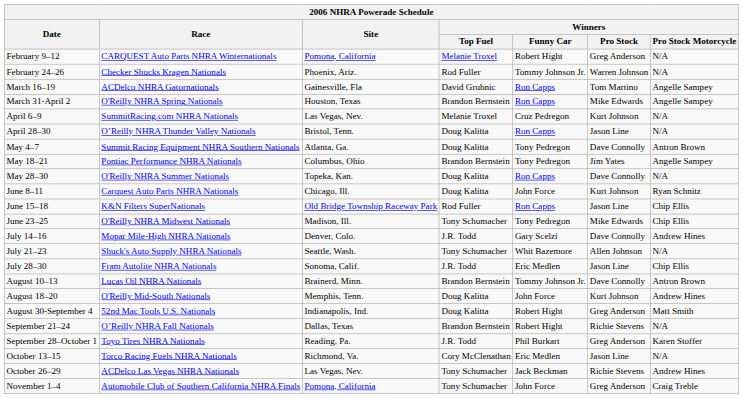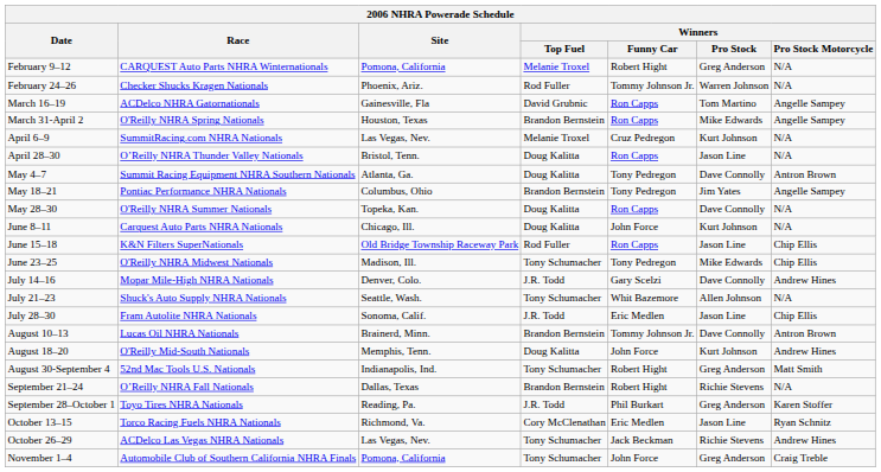 <table class="wikitable" style="font-size:90%;">
 <tr>
 <th colspan="8">2006 NHRA Powerade Schedule</th>
 </tr>
 <tr>
 <th rowspan="2">Date</th>
 <th rowspan="2">Race</th>
 <th rowspan="2">Site</th>
 <th colspan="4">Winners</th>
 </tr>
 <tr>
 <th>Top Fuel</th>
 <th>Funny Car</th>
 <th>Pro Stock</th>
 <th>Pro Stock Motorcycle</th>
 </tr>
 <tr>
 <td>February 9–12</td>
 <td><a href='#'>CARQUEST Auto Parts NHRA Winternationals</a></td>
 <td><a href='#'>Pomona, California</a></td>
 <td><a href='#'>Melanie Troxel</a></td>
 <td>Robert Hight</td>
 <td>Greg Anderson</td>
 <td>N/A</td>
 </tr>
 <tr>
 <td>February 24–26</td>
 <td><a href='#'>Checker Shucks Kragen Nationals</a></td>
 <td>Phoenix, Ariz.</td>
 <td>Rod Fuller</td>
 <td>Tommy Johnson Jr.</td>
 <td>Warren Johnson</td>
 <td>N/A</td>
 </tr>
 <tr>
 <td>March 16–19</td>
 <td><a href='#'>ACDelco NHRA Gatornationals</a></td>
 <td>Gainesville, Fla</td>
 <td>David Grubnic</td>
 <td><a href='#'>Ron Capps</a></td>
 <td>Tom Martino</td>
 <td>Angelle Sampey</td>
 </tr>
 <tr>
 <td>March 31-April 2</td>
 <td><a href='#'>O'Reilly NHRA Spring Nationals</a></td>
 <td>Houston, Texas</td>
 <td>Brandon Bernstein</td>
 <td><a href='#'>Ron Capps</a></td>
 <td>Mike Edwards</td>
 <td>Angelle Sampey</td>
 </tr>
 <tr>
 <td>April 6–9</td>
 <td><a href='#'>SummitRacing.com NHRA Nationals</a></td>
 <td>Las Vegas, Nev.</td>
 <td>Melanie Troxel</td>
 <td>Cruz Pedregon</td>
 <td>Kurt Johnson</td>
 <td>N/A</td>
 </tr>
 <tr>
 <td>April 28–30</td>
 <td><a href='#'>O’Reilly NHRA Thunder Valley Nationals</a></td>
 <td>Bristol, Tenn.</td>
 <td>Doug Kalitta</td>
 <td><a href='#'>Ron Capps</a></td>
 <td>Jason Line</td>
 <td>N/A</td>
 </tr>
 <tr>
 <td>May 4–7</td>
 <td><a href='#'>Summit Racing Equipment NHRA Southern Nationals</a></td>
 <td>Atlanta, Ga.</td>
 <td>Doug Kalitta</td>
 <td>Tony Pedregon</td>
 <td>Dave Connolly</td>
 <td>Antron Brown</td>
 </tr>
 <tr>
 <td>May 18–21</td>
 <td><a href='#'>Pontiac Performance NHRA Nationals</a></td>
 <td>Columbus, Ohio</td>
 <td>Brandon Bernstein</td>
 <td>Tony Pedregon</td>
 <td>Jim Yates</td>
 <td>Angelle Sampey</td>
 </tr>
 <tr>
 <td>May 28–30</td>
 <td><a href='#'>O'Reilly NHRA Summer Nationals</a></td>
 <td>Topeka, Kan.</td>
 <td>Doug Kalitta</td>
 <td><a href='#'>Ron Capps</a></td>
 <td>Dave Connolly</td>
 <td>N/A</td>
 </tr>
 <tr>
 <td>June 8–11</td>
 <td><a href='#'>Carquest Auto Parts NHRA Nationals</a></td>
 <td>Chicago, Ill.</td>
 <td>Doug Kalitta</td>
 <td>John Force</td>
 <td>Kurt Johnson</td>
-<td>Ryan Schnitz</td>
+<td>N/A</td>
 </tr>
 <tr>
 <td>June 15–18</td>
 <td><a href='#'>K&N Filters SuperNationals</a></td>
 <td><a href='#'>Old Bridge Township Raceway Park</a></td>
 <td>Rod Fuller</td>
 <td><a href='#'>Ron Capps</a></td>
 <td>Jason Line</td>
 <td>Chip Ellis</td>
 </tr>
 <tr>
 <td>June 23–25</td>
 <td><a href='#'>O'Reilly NHRA Midwest Nationals</a></td>
 <td>Madison, Ill.</td>
 <td>Tony Schumacher</td>
 <td>Tony Pedregon</td>
 <td>Mike Edwards</td>
 <td>Chip Ellis</td>
 </tr>
 <tr>
 <td>July 14–16</td>
 <td><a href='#'>Mopar Mile-High NHRA Nationals</a></td>
 <td>Denver, Colo.</td>
 <td>J.R. Todd</td>
 <td>Gary Scelzi</td>
 <td>Dave Connolly</td>
 <td>Andrew Hines</td>
 </tr>
 <tr>
 <td>July 21–23</td>
 <td><a href='#'>Shuck's Auto Supply NHRA Nationals</a></td>
 <td>Seattle, Wash.</td>
 <td>Tony Schumacher</td>
 <td>Whit Bazemore</td>
 <td>Allen Johnson</td>
 <td>N/A</td>
 </tr>
 <tr>
 <td>July 28–30</td>
 <td><a href='#'>Fram Autolite NHRA Nationals</a></td>
 <td>Sonoma, Calif.</td>
 <td>J.R. Todd</td>
 <td>Eric Medlen</td>
 <td>Jason Line</td>
 <td>Chip Ellis</td>
 </tr>
 <tr>
 <td>August 10–13</td>
 <td><a href='#'>Lucas Oil NHRA Nationals</a></td>
 <td>Brainerd, Minn.</td>
 <td>Brandon Bernstein</td>
 <td>Tommy Johnson Jr.</td>
 <td>Dave Connolly</td>
 <td>Antron Brown</td>
 </tr>
 <tr>
 <td>August 18–20</td>
 <td><a href='#'>O'Reilly Mid-South Nationals</a></td>
 <td>Memphis, Tenn.</td>
 <td>Doug Kalitta</td>
 <td>John Force</td>
 <td>Kurt Johnson</td>
 <td>Andrew Hines</td>
 </tr>
 <tr>
 <td>August 30-September 4</td>
 <td><a href='#'>52nd Mac Tools U.S. Nationals</a></td>
 <td>Indianapolis, Ind.</td>
-<td>Doug Kalitta</td>
+<td>Tony Schumacher</td>
 <td>Robert Hight</td>
 <td>Greg Anderson</td>
 <td>Matt Smith</td>
 </tr>
 <tr>
 <td>September 21–24</td>
 <td><a href='#'>O’Reilly NHRA Fall Nationals</a></td>
 <td>Dallas, Texas</td>
 <td>Brandon Bernstein</td>
 <td>Robert Hight</td>
 <td>Richie Stevens</td>
 <td>N/A</td>
 </tr>
 <tr>
 <td>September 28–October 1</td>
 <td><a href='#'>Toyo Tires NHRA Nationals</a></td>
 <td>Reading, Pa.</td>
 <td>J.R. Todd</td>
 <td>Phil Burkart</td>
 <td>Greg Anderson</td>
 <td>Karen Stoffer</td>
 </tr>
 <tr>
 <td>October 13–15</td>
 <td><a href='#'>Torco Racing Fuels NHRA Nationals</a></td>
 <td>Richmond, Va.</td>
 <td>Cory McClenathan</td>
 <td>Eric Medlen</td>
 <td>Jason Line</td>
-<td>N/A</td>
+<td>Ryan Schnitz</td>
 </tr>
 <tr>
 <td>October 26–29</td>
 <td><a href='#'>ACDelco Las Vegas NHRA Nationals</a></td>
 <td>Las Vegas, Nev.</td>
 <td>Tony Schumacher</td>
 <td>Jack Beckman</td>
 <td>Richie Stevens</td>
 <td>Andrew Hines</td>
 </tr>
 <tr>
 <td>November 1–4</td>
 <td><a href='#'>Automobile Club of Southern California NHRA Finals</a></td>
 <td><a href='#'>Pomona, California</a></td>
 <td>Tony Schumacher</td>
 <td>John Force</td>
 <td>Greg Anderson</td>
 <td>Craig Treble</td>
 </tr>
 </table>
